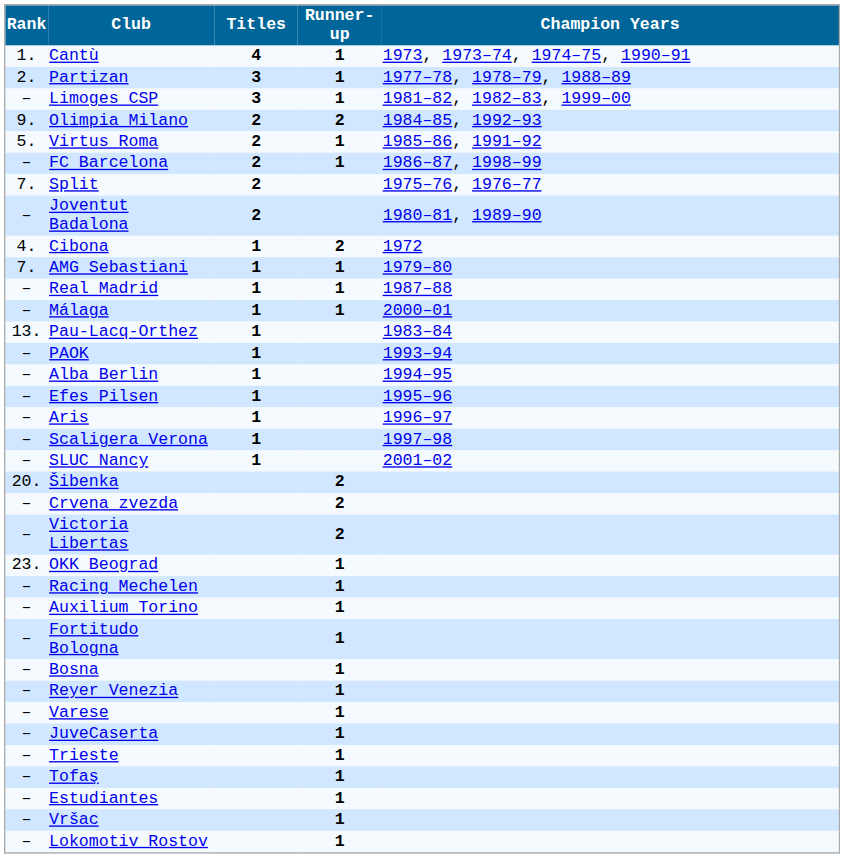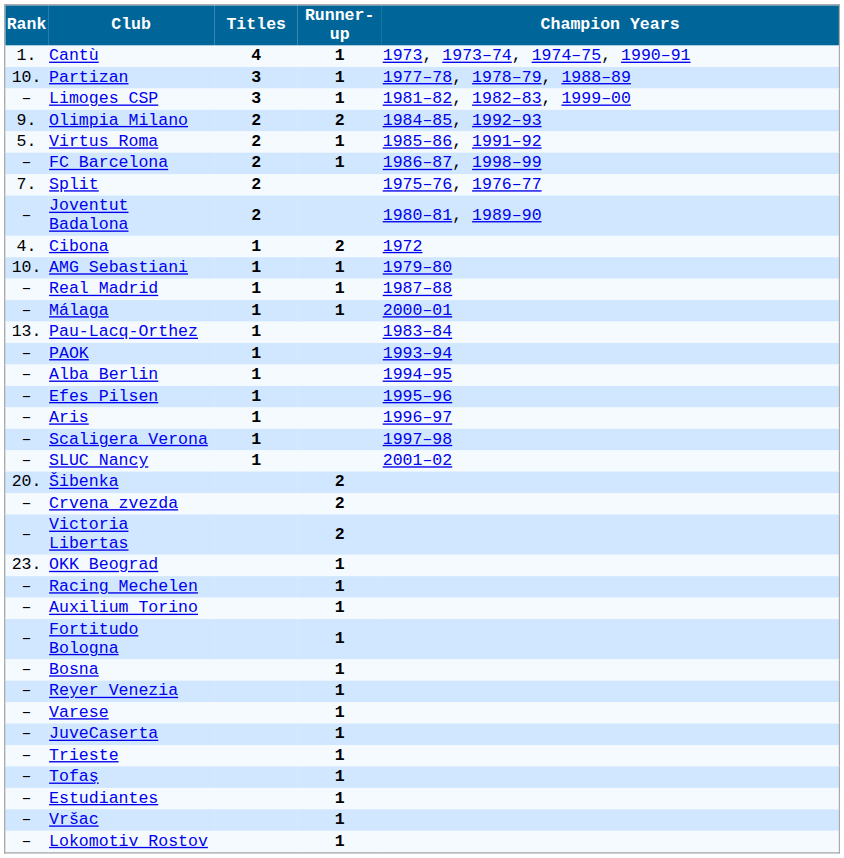 <table cellspacing="0" style="background: #EBF5FF; border: 1px #aaa solid; border-collapse: collapse; font-size: 95%;" width=100%>
 <tr bgcolor=#006699 style="color:white;">
 <th width=5%>Rank</th>
 <th width=20%>Club</th>
 <th width=10%>Titles</th>
 <th width=10%>Runner-up</th>
 <th width=55%>Champion Years</th>
 </tr>
 <tr bgcolor=#F5FAFF>
 <td align=center>1.</td>
 <td> <a href='#'>Cantù</a></td>
 <td align=center><strong>4</strong></td>
 <td align=center><strong>1</strong></td>
 <td><a href='#'>1973</a>, <a href='#'>1973–74</a>, <a href='#'>1974–75</a>, <a href='#'>1990–91</a></td>
 </tr>
 <tr bgcolor=#D0E7FF>
-<td align=center>2.</td>
+<td align=center>10.</td>
 <td> <a href='#'>Partizan</a></td>
 <td align=center><strong>3</strong></td>
 <td align=center><strong>1</strong></td>
 <td><a href='#'>1977–78</a>, <a href='#'>1978–79</a>, <a href='#'>1988–89</a></td>
 </tr>
 <tr bgcolor=#F5FAFF>
 <td align=center>–</td>
 <td> <a href='#'>Limoges CSP</a></td>
 <td align=center><strong>3</strong></td>
 <td align=center><strong>1</strong></td>
 <td><a href='#'>1981–82</a>, <a href='#'>1982–83</a>, <a href='#'>1999–00</a></td>
 </tr>
 <tr bgcolor=#D0E7FF>
 <td align=center>9.</td>
 <td> <a href='#'>Olimpia Milano</a></td>
 <td align=center><strong>2</strong></td>
 <td align=center><strong>2</strong></td>
 <td><a href='#'>1984–85</a>, <a href='#'>1992–93</a></td>
 </tr>
 <tr bgcolor=#F5FAFF>
 <td align=center>5.</td>
 <td> <a href='#'>Virtus Roma</a></td>
 <td align=center><strong>2</strong></td>
 <td align=center><strong>1</strong></td>
 <td><a href='#'>1985–86</a>, <a href='#'>1991–92</a></td>
 </tr>
 <tr bgcolor=#D0E7FF>
 <td align=center>–</td>
 <td> <a href='#'>FC Barcelona</a></td>
 <td align=center><strong>2</strong></td>
 <td align=center><strong>1</strong></td>
 <td><a href='#'>1986–87</a>, <a href='#'>1998–99</a></td>
 </tr>
 <tr bgcolor=#F5FAFF>
 <td align=center>7.</td>
 <td> <a href='#'>Split</a></td>
 <td align=center><strong>2</strong></td>
 <td align=center></td>
 <td><a href='#'>1975–76</a>, <a href='#'>1976–77</a></td>
 </tr>
 <tr bgcolor=#D0E7FF>
 <td align=center>–</td>
 <td> <a href='#'>Joventut Badalona</a></td>
 <td align=center><strong>2</strong></td>
 <td align=center></td>
 <td><a href='#'>1980–81</a>, <a href='#'>1989–90</a></td>
 </tr>
 <tr bgcolor=#F5FAFF>
 <td align=center>4.</td>
 <td> <a href='#'>Cibona</a></td>
 <td align=center><strong>1</strong></td>
 <td align=center><strong>2</strong></td>
 <td><a href='#'>1972</a></td>
 </tr>
 <tr bgcolor=#D0E7FF>
-<td align=center>7.</td>
+<td align=center>10.</td>
 <td> <a href='#'>AMG Sebastiani</a></td>
 <td align=center><strong>1</strong></td>
 <td align=center><strong>1</strong></td>
 <td><a href='#'>1979–80</a></td>
 </tr>
 <tr bgcolor=#F5FAFF>
 <td align=center>–</td>
 <td> <a href='#'>Real Madrid</a></td>
 <td align=center><strong>1</strong></td>
 <td align=center><strong>1</strong></td>
 <td><a href='#'>1987–88</a></td>
 </tr>
 <tr bgcolor=#D0E7FF>
 <td align=center>–</td>
 <td> <a href='#'>Málaga</a></td>
 <td align=center><strong>1</strong></td>
 <td align=center><strong>1</strong></td>
 <td><a href='#'>2000–01</a></td>
 </tr>
 <tr bgcolor=#F5FAFF>
 <td align=center>13.</td>
 <td> <a href='#'>Pau-Lacq-Orthez</a></td>
 <td align=center><strong>1</strong></td>
 <td align=center></td>
 <td><a href='#'>1983–84</a></td>
 </tr>
 <tr bgcolor=#D0E7FF>
 <td align=center>–</td>
 <td> <a href='#'>PAOK</a></td>
 <td align=center><strong>1</strong></td>
 <td align=center></td>
 <td><a href='#'>1993–94</a></td>
 </tr>
 <tr bgcolor=#F5FAFF>
 <td align=center>–</td>
 <td> <a href='#'>Alba Berlin</a></td>
 <td align=center><strong>1</strong></td>
 <td align=center></td>
 <td><a href='#'>1994–95</a></td>
 </tr>
 <tr bgcolor=#D0E7FF>
 <td align=center>–</td>
 <td> <a href='#'>Efes Pilsen</a></td>
 <td align=center><strong>1</strong></td>
 <td align=center></td>
 <td><a href='#'>1995–96</a></td>
 </tr>
 <tr bgcolor=#F5FAFF>
 <td align=center>–</td>
 <td> <a href='#'>Aris</a></td>
 <td align=center><strong>1</strong></td>
 <td align=center></td>
 <td><a href='#'>1996–97</a></td>
 </tr>
 <tr bgcolor=#D0E7FF>
 <td align=center>–</td>
 <td> <a href='#'>Scaligera Verona</a></td>
 <td align=center><strong>1</strong></td>
 <td align=center></td>
 <td><a href='#'>1997–98</a></td>
 </tr>
 <tr bgcolor=#F5FAFF>
 <td align=center>–</td>
 <td> <a href='#'>SLUC Nancy</a></td>
 <td align=center><strong>1</strong></td>
 <td align=center></td>
 <td><a href='#'>2001–02</a></td>
 </tr>
 <tr bgcolor=#D0E7FF>
 <td align=center>20.</td>
 <td> <a href='#'>Šibenka</a></td>
 <td align=center></td>
 <td align=center><strong>2</strong></td>
 <td></td>
 </tr>
 <tr bgcolor=#F5FAFF>
 <td align=center>–</td>
 <td> <a href='#'>Crvena zvezda</a></td>
 <td align=center></td>
 <td align=center><strong>2</strong></td>
 <td></td>
 </tr>
 <tr bgcolor=#D0E7FF>
 <td align=center>–</td>
 <td> <a href='#'>Victoria Libertas</a></td>
 <td align=center></td>
 <td align=center><strong>2</strong></td>
 <td></td>
 </tr>
 <tr bgcolor=#F5FAFF>
 <td align=center>23.</td>
 <td> <a href='#'>OKK Beograd</a></td>
 <td align=center></td>
 <td align=center><strong>1</strong></td>
 <td></td>
 </tr>
 <tr bgcolor=#D0E7FF>
 <td align=center>–</td>
 <td> <a href='#'>Racing Mechelen</a></td>
 <td align=center></td>
 <td align=center><strong>1</strong></td>
 <td></td>
 </tr>
 <tr bgcolor=#F5FAFF>
 <td align=center>–</td>
 <td> <a href='#'>Auxilium Torino</a></td>
 <td align=center></td>
 <td align=center><strong>1</strong></td>
 <td></td>
 </tr>
 <tr bgcolor=#D0E7FF>
 <td align=center>–</td>
 <td> <a href='#'>Fortitudo Bologna</a></td>
 <td align=center></td>
 <td align=center><strong>1</strong></td>
 <td></td>
 </tr>
 <tr bgcolor=#F5FAFF>
 <td align=center>–</td>
 <td> <a href='#'>Bosna</a></td>
 <td align=center></td>
 <td align=center><strong>1</strong></td>
 <td></td>
 </tr>
 <tr bgcolor=#D0E7FF>
 <td align=center>–</td>
 <td> <a href='#'>Reyer Venezia</a></td>
 <td align=center></td>
 <td align=center><strong>1</strong></td>
 <td></td>
 </tr>
 <tr bgcolor=#F5FAFF>
 <td align=center>–</td>
 <td> <a href='#'>Varese</a></td>
 <td align=center></td>
 <td align=center><strong>1</strong></td>
 <td></td>
 </tr>
 <tr bgcolor=#D0E7FF>
 <td align=center>–</td>
 <td> <a href='#'>JuveCaserta</a></td>
 <td align=center></td>
 <td align=center><strong>1</strong></td>
 <td></td>
 </tr>
 <tr bgcolor=#F5FAFF>
 <td align=center>–</td>
 <td> <a href='#'>Trieste</a></td>
 <td align=center></td>
 <td align=center><strong>1</strong></td>
 <td></td>
 </tr>
 <tr bgcolor=#D0E7FF>
 <td align=center>–</td>
 <td> <a href='#'>Tofaş</a></td>
 <td align=center></td>
 <td align=center><strong>1</strong></td>
 <td></td>
 </tr>
 <tr bgcolor=#F5FAFF>
 <td align=center>–</td>
 <td> <a href='#'>Estudiantes</a></td>
 <td align=center></td>
 <td align=center><strong>1</strong></td>
 <td></td>
 </tr>
 <tr bgcolor=#D0E7FF>
 <td align=center>–</td>
 <td> <a href='#'>Vršac</a></td>
 <td align=center></td>
 <td align=center><strong>1</strong></td>
 <td></td>
 </tr>
 <tr bgcolor=#F5FAFF>
 <td align=center>–</td>
 <td> <a href='#'>Lokomotiv Rostov</a></td>
 <td align=center></td>
 <td align=center><strong>1</strong></td>
 <td></td>
 </tr>
 </table>
